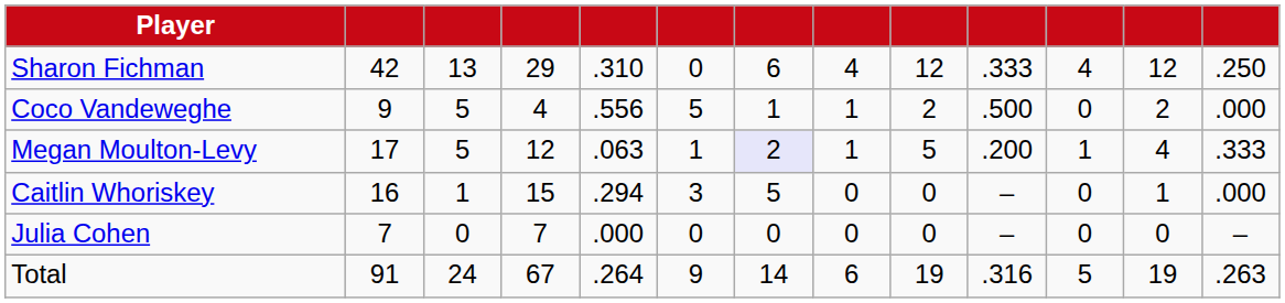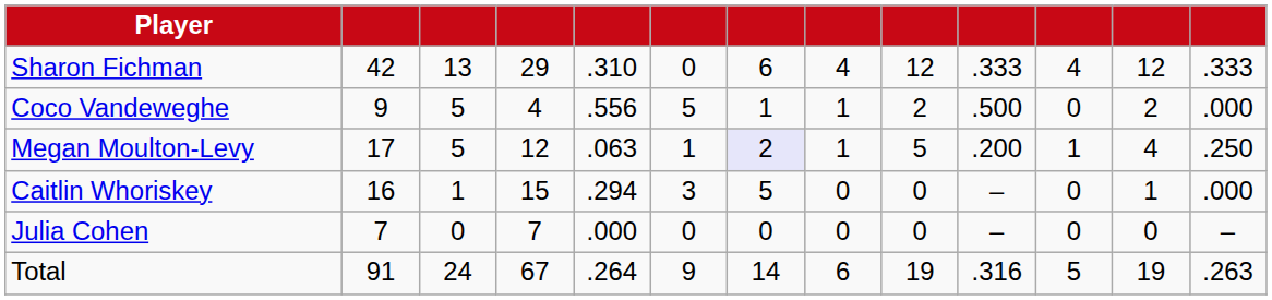 <table class="wikitable" style="text-align:center">
 <tr>
 <th style="background:#C80815; color:white" width="200px">Player</th>
 <th style="background:#C80815; color:white" width="40px"></th>
 <th style="background:#C80815; color:white" width="40px"></th>
 <th style="background:#C80815; color:white" width="40px"></th>
 <th style="background:#C80815; color:white" width="40px"></th>
 <th style="background:#C80815; color:white" width="40px"></th>
 <th style="background:#C80815; color:white" width="40px"></th>
 <th style="background:#C80815; color:white" width="40px"></th>
 <th style="background:#C80815; color:white" width="40px"></th>
 <th style="background:#C80815; color:white" width="40px"></th>
 <th style="background:#C80815; color:white" width="40px"></th>
 <th style="background:#C80815; color:white" width="40px"></th>
 <th style="background:#C80815; color:white" width="40px"></th>
 </tr>
 <tr>
 <td style="text-align:left"><a href='#'>Sharon Fichman</a></td>
 <td>42</td>
 <td>13</td>
 <td>29</td>
 <td>.310</td>
 <td>0</td>
 <td>6</td>
 <td>4</td>
 <td>12</td>
 <td>.333</td>
 <td>4</td>
 <td>12</td>
-<td>.250</td>
+<td>.333</td>
 </tr>
 <tr>
 <td style="text-align:left"><a href='#'>Coco Vandeweghe</a></td>
 <td>9</td>
 <td>5</td>
 <td>4</td>
 <td>.556</td>
 <td>5</td>
 <td>1</td>
 <td>1</td>
 <td>2</td>
 <td>.500</td>
 <td>0</td>
 <td>2</td>
 <td>.000</td>
 </tr>
 <tr>
 <td style="text-align:left"><a href='#'>Megan Moulton-Levy</a></td>
 <td>17</td>
 <td>5</td>
 <td>12</td>
 <td>.063</td>
 <td>1</td>
 <td style="background: lavender;">2</td>
 <td>1</td>
 <td>5</td>
 <td>.200</td>
 <td>1</td>
 <td>4</td>
-<td>.333</td>
+<td>.250</td>
 </tr>
 <tr>
 <td style="text-align:left"><a href='#'>Caitlin Whoriskey</a></td>
 <td>16</td>
 <td>1</td>
 <td>15</td>
 <td>.294</td>
 <td>3</td>
 <td>5</td>
 <td>0</td>
 <td>0</td>
 <td>–</td>
 <td>0</td>
 <td>1</td>
 <td>.000</td>
 </tr>
 <tr>
 <td style="text-align:left"><a href='#'>Julia Cohen</a></td>
 <td>7</td>
 <td>0</td>
 <td>7</td>
 <td>.000</td>
 <td>0</td>
 <td>0</td>
 <td>0</td>
 <td>0</td>
 <td>–</td>
 <td>0</td>
 <td>0</td>
 <td>–</td>
 </tr>
 <tr>
 <td style="text-align:left">Total</td>
 <td>91</td>
 <td>24</td>
 <td>67</td>
 <td>.264</td>
 <td>9</td>
 <td>14</td>
 <td>6</td>
 <td>19</td>
 <td>.316</td>
 <td>5</td>
 <td>19</td>
 <td>.263</td>
 </tr>
 </table>
